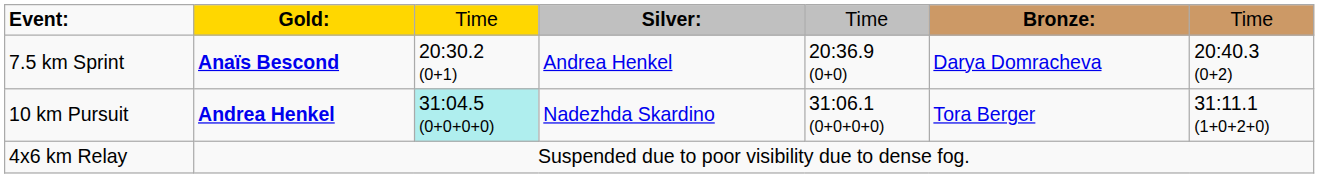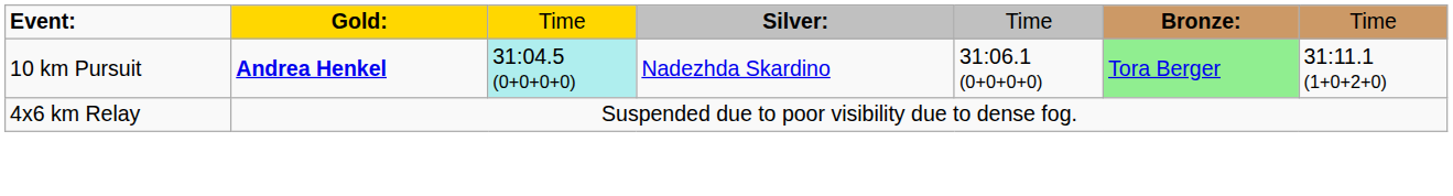 <table class="wikitable" width=85%>
 <tr>
 <td><strong>Event:</strong></td>
 <td style="text-align:center;background-color:gold;"><strong>Gold:</strong></td>
 <td style="text-align:center;background-color:gold;">Time</td>
 <td style="text-align:center;background-color:silver;"><strong>Silver:</strong></td>
 <td style="text-align:center;background-color:silver;">Time</td>
 <td style="text-align:center;background-color:#CC9966;"><strong>Bronze:</strong></td>
 <td style="text-align:center;background-color:#CC9966;">Time</td>
 </tr>
 <tr>
-<td>7.5 km Sprint<br></td>
-<td><strong><a href='#'>Anaïs Bescond</a></strong><br><small></small></td>
-<td>20:30.2<br><small>(0+1)</small></td>
-<td><a href='#'>Andrea Henkel</a><br><small></small></td>
-<td>20:36.9<br><small>(0+0)</small></td>
-<td><a href='#'>Darya Domracheva</a><br><small></small></td>
-<td>20:40.3<br><small>(0+2)</small></td>
-</tr>
-<tr>
 <td>10 km Pursuit<br></td>
 <td><strong><a href='#'>Andrea Henkel</a></strong><br><small></small></td>
 <td style="background: paleturquoise;">31:04.5<br><small>(0+0+0+0)</small></td>
 <td><a href='#'>Nadezhda Skardino</a><br><small></small></td>
 <td>31:06.1<br><small>(0+0+0+0)</small></td>
-<td><a href='#'>Tora Berger</a><br><small></small></td>
+<td style="background: lightgreen;"><a href='#'>Tora Berger</a><br><small></small></td>
 <td>31:11.1<br><small>(1+0+2+0)</small></td>
 </tr>
 <tr>
 <td>4x6 km Relay<br></td>
 <td colspan=6 align=center>Suspended due to poor visibility due to dense fog.</td>
 </tr>
 </table>
